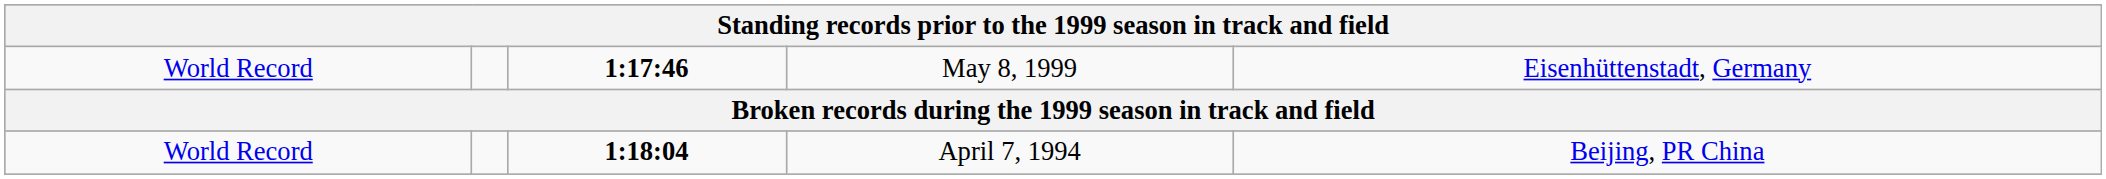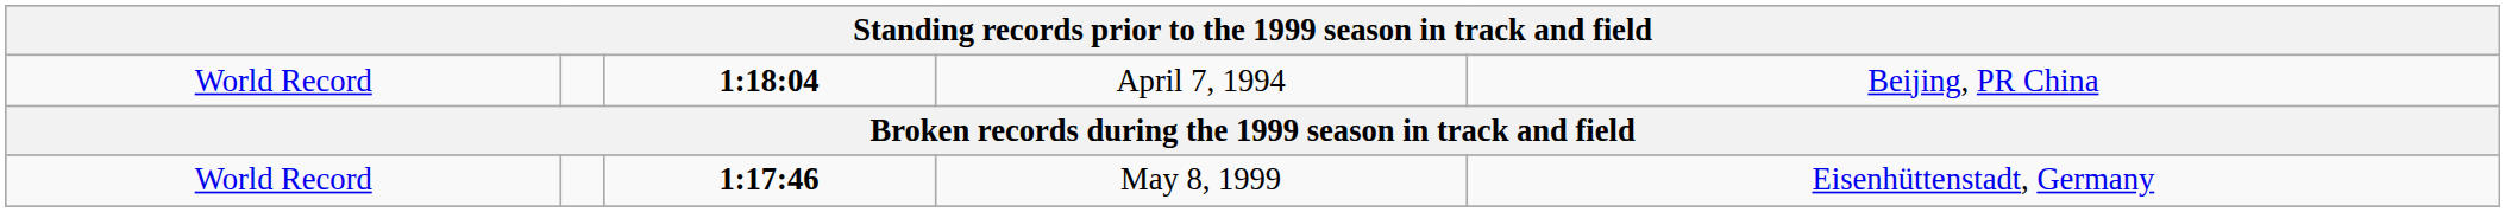 <table class="wikitable" style="text-align:center; width:100%">
 <tr>
 <th colspan="5">Standing records prior to the 1999 season in track and field</th>
+</tr>
+<tr>
+<td><a href='#'>World Record</a></td>
+<td></td>
+<td><strong>1:18:04</strong></td>
+<td>April 7, 1994</td>
+<td> <a href='#'>Beijing</a>, <a href='#'>PR China</a></td>
+</tr>
+<tr>
+<th colspan="5">Broken records during the 1999 season in track and field</th>
 </tr>
 <tr>
 <td><a href='#'>World Record</a></td>
 <td></td>
 <td><strong>1:17:46</strong></td>
 <td>May 8, 1999</td>
 <td> <a href='#'>Eisenhüttenstadt</a>, <a href='#'>Germany</a></td>
 </tr>
-<tr>
-<th colspan="5">Broken records during the 1999 season in track and field</th>
-</tr>
-<tr>
-<td><a href='#'>World Record</a></td>
-<td></td>
-<td><strong>1:18:04</strong></td>
-<td>April 7, 1994</td>
-<td> <a href='#'>Beijing</a>, <a href='#'>PR China</a></td>
-</tr>
 </table>
